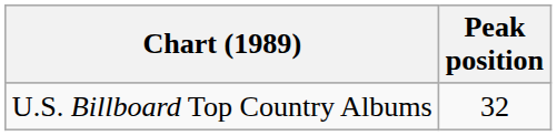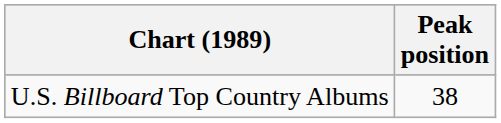 <table class="wikitable">
 <tr>
 <th>Chart (1989)</th>
 <th>Peak<br>position</th>
 </tr>
 <tr>
 <td>U.S. <em>Billboard</em> Top Country Albums</td>
-<td align="center">32</td>
+<td align="center">38</td>
 </tr>
 </table>
